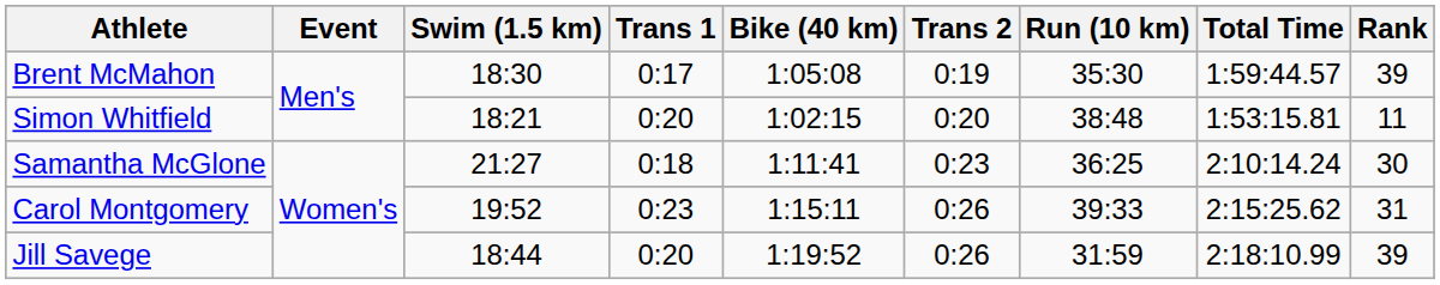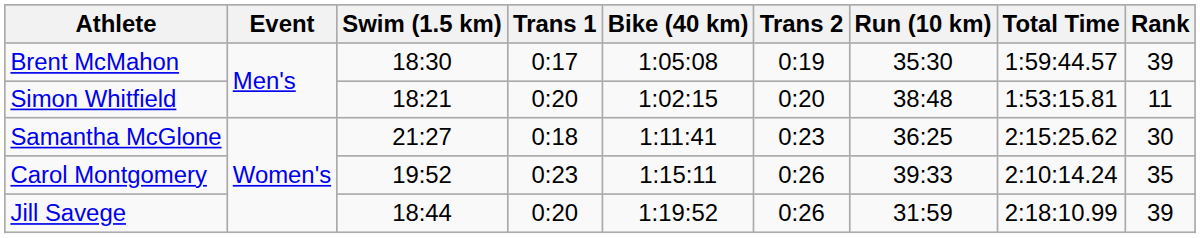 <table class="wikitable" style="font-size:90%">
 <tr>
 <th>Athlete</th>
 <th>Event</th>
 <th>Swim (1.5 km)</th>
 <th>Trans 1</th>
 <th>Bike (40 km)</th>
 <th>Trans 2</th>
 <th>Run (10 km)</th>
 <th>Total Time</th>
 <th>Rank</th>
 </tr>
 <tr align=center>
 <td align=left><a href='#'>Brent McMahon</a></td>
 <td align=left rowspan=2><a href='#'>Men's</a></td>
 <td>18:30</td>
 <td>0:17</td>
 <td>1:05:08</td>
 <td>0:19</td>
 <td>35:30</td>
 <td>1:59:44.57</td>
 <td>39</td>
 </tr>
 <tr align=center>
 <td align=left><a href='#'>Simon Whitfield</a></td>
 <td>18:21</td>
 <td>0:20</td>
 <td>1:02:15</td>
 <td>0:20</td>
 <td>38:48</td>
 <td>1:53:15.81</td>
 <td>11</td>
 </tr>
 <tr align=center>
 <td align=left><a href='#'>Samantha McGlone</a></td>
 <td align=left rowspan=3><a href='#'>Women's</a></td>
 <td>21:27</td>
 <td>0:18</td>
 <td>1:11:41</td>
 <td>0:23</td>
 <td>36:25</td>
-<td>2:10:14.24</td>
+<td>2:15:25.62</td>
 <td>30</td>
 </tr>
 <tr align=center>
 <td align=left><a href='#'>Carol Montgomery</a></td>
 <td>19:52</td>
 <td>0:23</td>
 <td>1:15:11</td>
 <td>0:26</td>
 <td>39:33</td>
-<td>2:15:25.62</td>
-<td>31</td>
+<td>2:10:14.24</td>
+<td>35</td>
 </tr>
 <tr align=center>
 <td align=left><a href='#'>Jill Savege</a></td>
 <td>18:44</td>
 <td>0:20</td>
 <td>1:19:52</td>
 <td>0:26</td>
 <td>31:59</td>
 <td>2:18:10.99</td>
 <td>39</td>
 </tr>
 </table>
